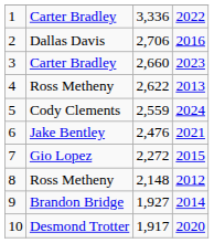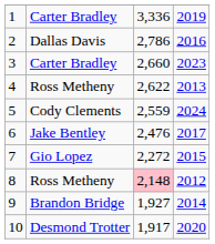 <table class="wikitable">
 <tr>
 </tr>
 <tr>
 <td>1</td>
 <td><a href='#'>Carter Bradley</a></td>
 <td>3,336</td>
-<td><a href='#'>2022</a></td>
+<td><a href='#'>2019</a></td>
 </tr>
 <tr>
 <td>2</td>
 <td>Dallas Davis</td>
-<td>2,706</td>
+<td>2,786</td>
 <td><a href='#'>2016</a></td>
 </tr>
 <tr>
 <td>3</td>
 <td><a href='#'>Carter Bradley</a></td>
 <td>2,660</td>
 <td><a href='#'>2023</a></td>
 </tr>
 <tr>
 <td>4</td>
 <td>Ross Metheny</td>
 <td>2,622</td>
 <td><a href='#'>2013</a></td>
 </tr>
 <tr>
 <td>5</td>
 <td>Cody Clements</td>
 <td>2,559</td>
 <td><a href='#'>2024</a></td>
 </tr>
 <tr>
 <td>6</td>
 <td><a href='#'>Jake Bentley</a></td>
 <td>2,476</td>
-<td><a href='#'>2021</a></td>
+<td><a href='#'>2017</a></td>
 </tr>
 <tr>
 <td>7</td>
 <td><a href='#'>Gio Lopez</a></td>
 <td>2,272</td>
 <td><a href='#'>2015</a></td>
 </tr>
 <tr>
 <td>8</td>
 <td>Ross Metheny</td>
-<td>2,148</td>
+<td style="background: pink;">2,148</td>
 <td><a href='#'>2012</a></td>
 </tr>
 <tr>
 <td>9</td>
 <td><a href='#'>Brandon Bridge</a></td>
 <td>1,927</td>
 <td><a href='#'>2014</a></td>
 </tr>
 <tr>
 <td>10</td>
 <td><a href='#'>Desmond Trotter</a></td>
 <td>1,917</td>
 <td><a href='#'>2020</a></td>
 </tr>
 </table>
